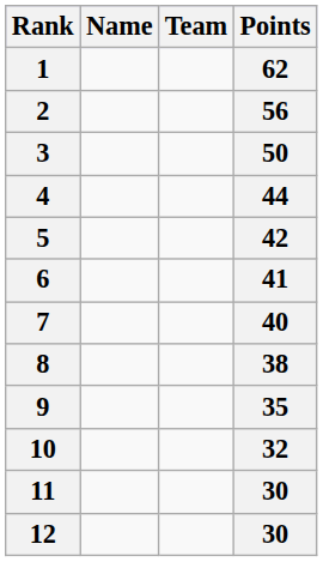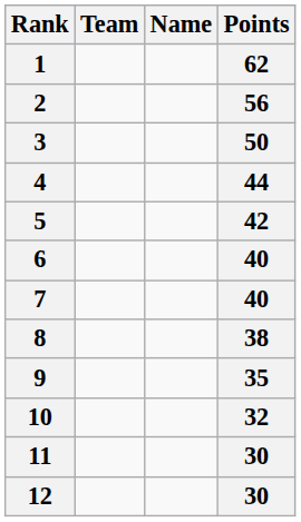 <table class="wikitable">
 <tr style="background:#ccccff;">
 <th>Rank</th>
+<th>Team</th>
 <th>Name</th>
-<th>Team</th>
 <th>Points</th>
 </tr>
 <tr>
 <th>1</th>
 <td></td>
 <td></td>
 <th>62</th>
 </tr>
 <tr>
 <th>2</th>
 <td></td>
 <td></td>
 <th>56</th>
 </tr>
 <tr>
 <th>3</th>
 <td></td>
 <td></td>
 <th>50</th>
 </tr>
 <tr>
 <th>4</th>
 <td></td>
 <td></td>
 <th>44</th>
 </tr>
 <tr>
 <th>5</th>
 <td></td>
 <td></td>
 <th>42</th>
 </tr>
 <tr>
 <th>6</th>
 <td></td>
 <td></td>
-<th>41</th>
+<th>40</th>
 </tr>
 <tr>
 <th>7</th>
 <td></td>
 <td></td>
 <th>40</th>
 </tr>
 <tr>
 <th>8</th>
 <td><del></del></td>
 <td><del></del></td>
 <th>38</th>
 </tr>
 <tr>
 <th>9</th>
 <td></td>
 <td></td>
 <th>35</th>
 </tr>
 <tr>
 <th>10</th>
 <td></td>
 <td></td>
 <th>32</th>
 </tr>
 <tr>
 <th>11</th>
 <td></td>
 <td></td>
 <th>30</th>
 </tr>
 <tr>
 <th>12</th>
 <td></td>
 <td></td>
 <th>30</th>
 </tr>
 </table>
